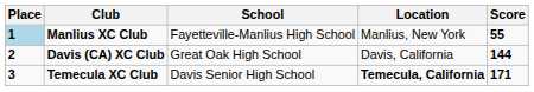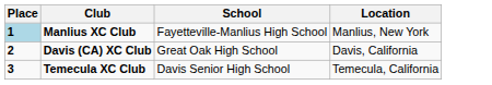 <table class="wikitable">
 <tr>
 <th>Place</th>
 <th>Club</th>
 <th>School</th>
 <th>Location</th>
-<th>Score</th>
 </tr>
 <tr>
 <td style="background: lightblue;"><strong>1</strong></td>
 <td><strong> Manlius XC Club </strong></td>
 <td>Fayetteville-Manlius High School</td>
 <td>Manlius, New York</td>
-<td><strong> 55 </strong></td>
 </tr>
 <tr>
 <td><strong>2</strong></td>
 <td><strong> Davis (CA) XC Club </strong></td>
 <td>Great Oak High School</td>
 <td>Davis, California</td>
-<td><strong> 144 </strong></td>
 </tr>
 <tr>
 <td><strong>3</strong></td>
 <td><strong> Temecula XC Club </strong></td>
 <td>Davis Senior High School</td>
-<td><strong>Temecula, California</strong></td>
-<td><strong> 171 </strong></td>
+<td>Temecula, California</td>
 </tr>
 </table>
